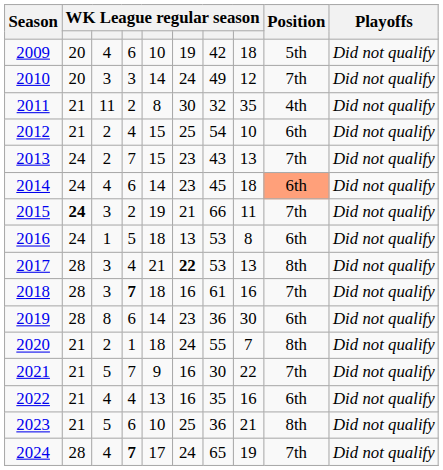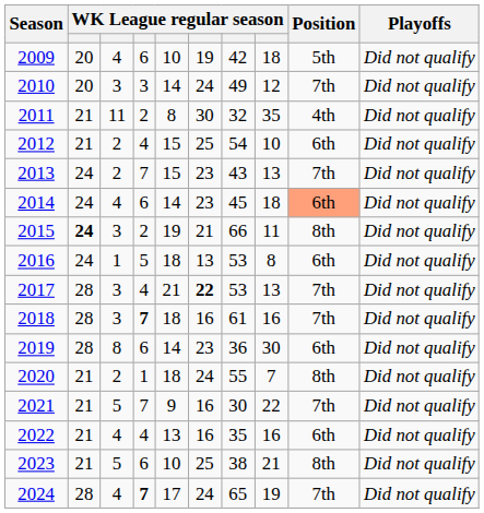 <table class="wikitable sortable" style="text-align: center">
 <tr>
 <th scope="col" rowspan="2">Season</th>
 <th colspan="7" class="unsortable">WK League regular season</th>
 <th scope="col" rowspan=2  class="unsortable">Position</th>
 <th scope="col" rowspan=2 class="unsortable">Playoffs</th>
 </tr>
 <tr>
 <th></th>
 <th></th>
 <th></th>
 <th></th>
 <th></th>
 <th></th>
 <th></th>
 </tr>
 <tr>
 <td><a href='#'>2009</a></td>
 <td>20</td>
 <td>4</td>
 <td>6</td>
 <td>10</td>
 <td>19</td>
 <td>42</td>
 <td>18</td>
 <td>5th</td>
 <td><em>Did not qualify</em></td>
 </tr>
 <tr>
 <td><a href='#'>2010</a></td>
 <td>20</td>
 <td>3</td>
 <td>3</td>
 <td>14</td>
 <td>24</td>
 <td>49</td>
 <td>12</td>
 <td>7th</td>
 <td><em>Did not qualify</em></td>
 </tr>
 <tr>
 <td><a href='#'>2011</a></td>
 <td>21</td>
 <td>11</td>
 <td>2</td>
 <td>8</td>
 <td>30</td>
 <td>32</td>
 <td>35</td>
 <td>4th</td>
 <td><em>Did not qualify</em></td>
 </tr>
 <tr>
 <td><a href='#'>2012</a></td>
 <td>21</td>
 <td>2</td>
 <td>4</td>
 <td>15</td>
 <td>25</td>
 <td>54</td>
 <td>10</td>
 <td>6th</td>
 <td><em>Did not qualify</em></td>
 </tr>
 <tr>
 <td><a href='#'>2013</a></td>
 <td>24</td>
 <td>2</td>
 <td>7</td>
 <td>15</td>
 <td>23</td>
 <td>43</td>
 <td>13</td>
 <td>7th</td>
 <td><em>Did not qualify</em></td>
 </tr>
 <tr>
 <td><a href='#'>2014</a></td>
 <td>24</td>
 <td>4</td>
 <td>6</td>
 <td>14</td>
 <td>23</td>
 <td>45</td>
 <td>18</td>
 <td style="background: lightsalmon;">6th</td>
 <td><em>Did not qualify</em></td>
 </tr>
 <tr>
 <td><a href='#'>2015</a></td>
 <td><strong>24</strong></td>
 <td>3</td>
 <td>2</td>
 <td>19</td>
 <td>21</td>
 <td>66</td>
 <td>11</td>
-<td>7th</td>
+<td>8th</td>
 <td><em>Did not qualify</em></td>
 </tr>
 <tr>
 <td><a href='#'>2016</a></td>
 <td>24</td>
 <td>1</td>
 <td>5</td>
 <td>18</td>
 <td>13</td>
 <td>53</td>
 <td>8</td>
 <td>6th</td>
 <td><em>Did not qualify</em></td>
 </tr>
 <tr>
 <td><a href='#'>2017</a></td>
 <td>28</td>
 <td>3</td>
 <td>4</td>
 <td>21</td>
 <td><strong>22</strong></td>
 <td>53</td>
 <td>13</td>
-<td>8th</td>
+<td>7th</td>
 <td><em>Did not qualify</em></td>
 </tr>
 <tr>
 <td><a href='#'>2018</a></td>
 <td>28</td>
 <td>3</td>
 <td><strong>7</strong></td>
 <td>18</td>
 <td>16</td>
 <td>61</td>
 <td>16</td>
 <td>7th</td>
 <td><em>Did not qualify</em></td>
 </tr>
 <tr>
 <td><a href='#'>2019</a></td>
 <td>28</td>
 <td>8</td>
 <td>6</td>
 <td>14</td>
 <td>23</td>
 <td>36</td>
 <td>30</td>
 <td>6th</td>
 <td><em>Did not qualify</em></td>
 </tr>
 <tr>
 <td><a href='#'>2020</a></td>
 <td>21</td>
 <td>2</td>
 <td>1</td>
 <td>18</td>
 <td>24</td>
 <td>55</td>
 <td>7</td>
 <td>8th</td>
 <td><em>Did not qualify</em></td>
 </tr>
 <tr>
 <td><a href='#'>2021</a></td>
 <td>21</td>
 <td>5</td>
 <td>7</td>
 <td>9</td>
 <td>16</td>
 <td>30</td>
 <td>22</td>
 <td>7th</td>
 <td><em>Did not qualify</em></td>
 </tr>
 <tr>
 <td><a href='#'>2022</a></td>
 <td>21</td>
 <td>4</td>
 <td>4</td>
 <td>13</td>
 <td>16</td>
 <td>35</td>
 <td>16</td>
 <td>6th</td>
 <td><em>Did not qualify</em></td>
 </tr>
 <tr>
 <td><a href='#'>2023</a></td>
 <td>21</td>
 <td>5</td>
 <td>6</td>
 <td>10</td>
 <td>25</td>
-<td>36</td>
+<td>38</td>
 <td>21</td>
 <td>8th</td>
 <td><em>Did not qualify</em></td>
 </tr>
 <tr>
 <td><a href='#'>2024</a></td>
 <td>28</td>
 <td>4</td>
 <td><strong>7</strong></td>
 <td>17</td>
 <td>24</td>
 <td>65</td>
 <td>19</td>
 <td>7th</td>
 <td><em>Did not qualify</em></td>
 </tr>
 </table>
